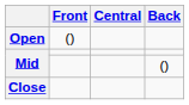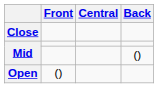 <table class="wikitable" style="text-align: center;">
 <tr>
 <th></th>
 <th><a href='#'>Front</a></th>
 <th><a href='#'>Central</a></th>
 <th><a href='#'>Back</a></th>
 </tr>
 <tr>
-<th><a href='#'>Open</a></th>
-<td>()</td>
+<th><a href='#'>Close</a></th>
+<td></td>
 <td></td>
 <td></td>
 </tr>
 <tr>
 <th rowspan="2"><a href='#'>Mid</a></th>
 <td></td>
 <td></td>
 <td></td>
 </tr>
 <tr>
 <td></td>
 <td></td>
 <td>()</td>
 </tr>
 <tr>
-<th><a href='#'>Close</a></th>
-<td></td>
+<th><a href='#'>Open</a></th>
+<td>()</td>
 <td></td>
 <td></td>
 </tr>
 </table>
